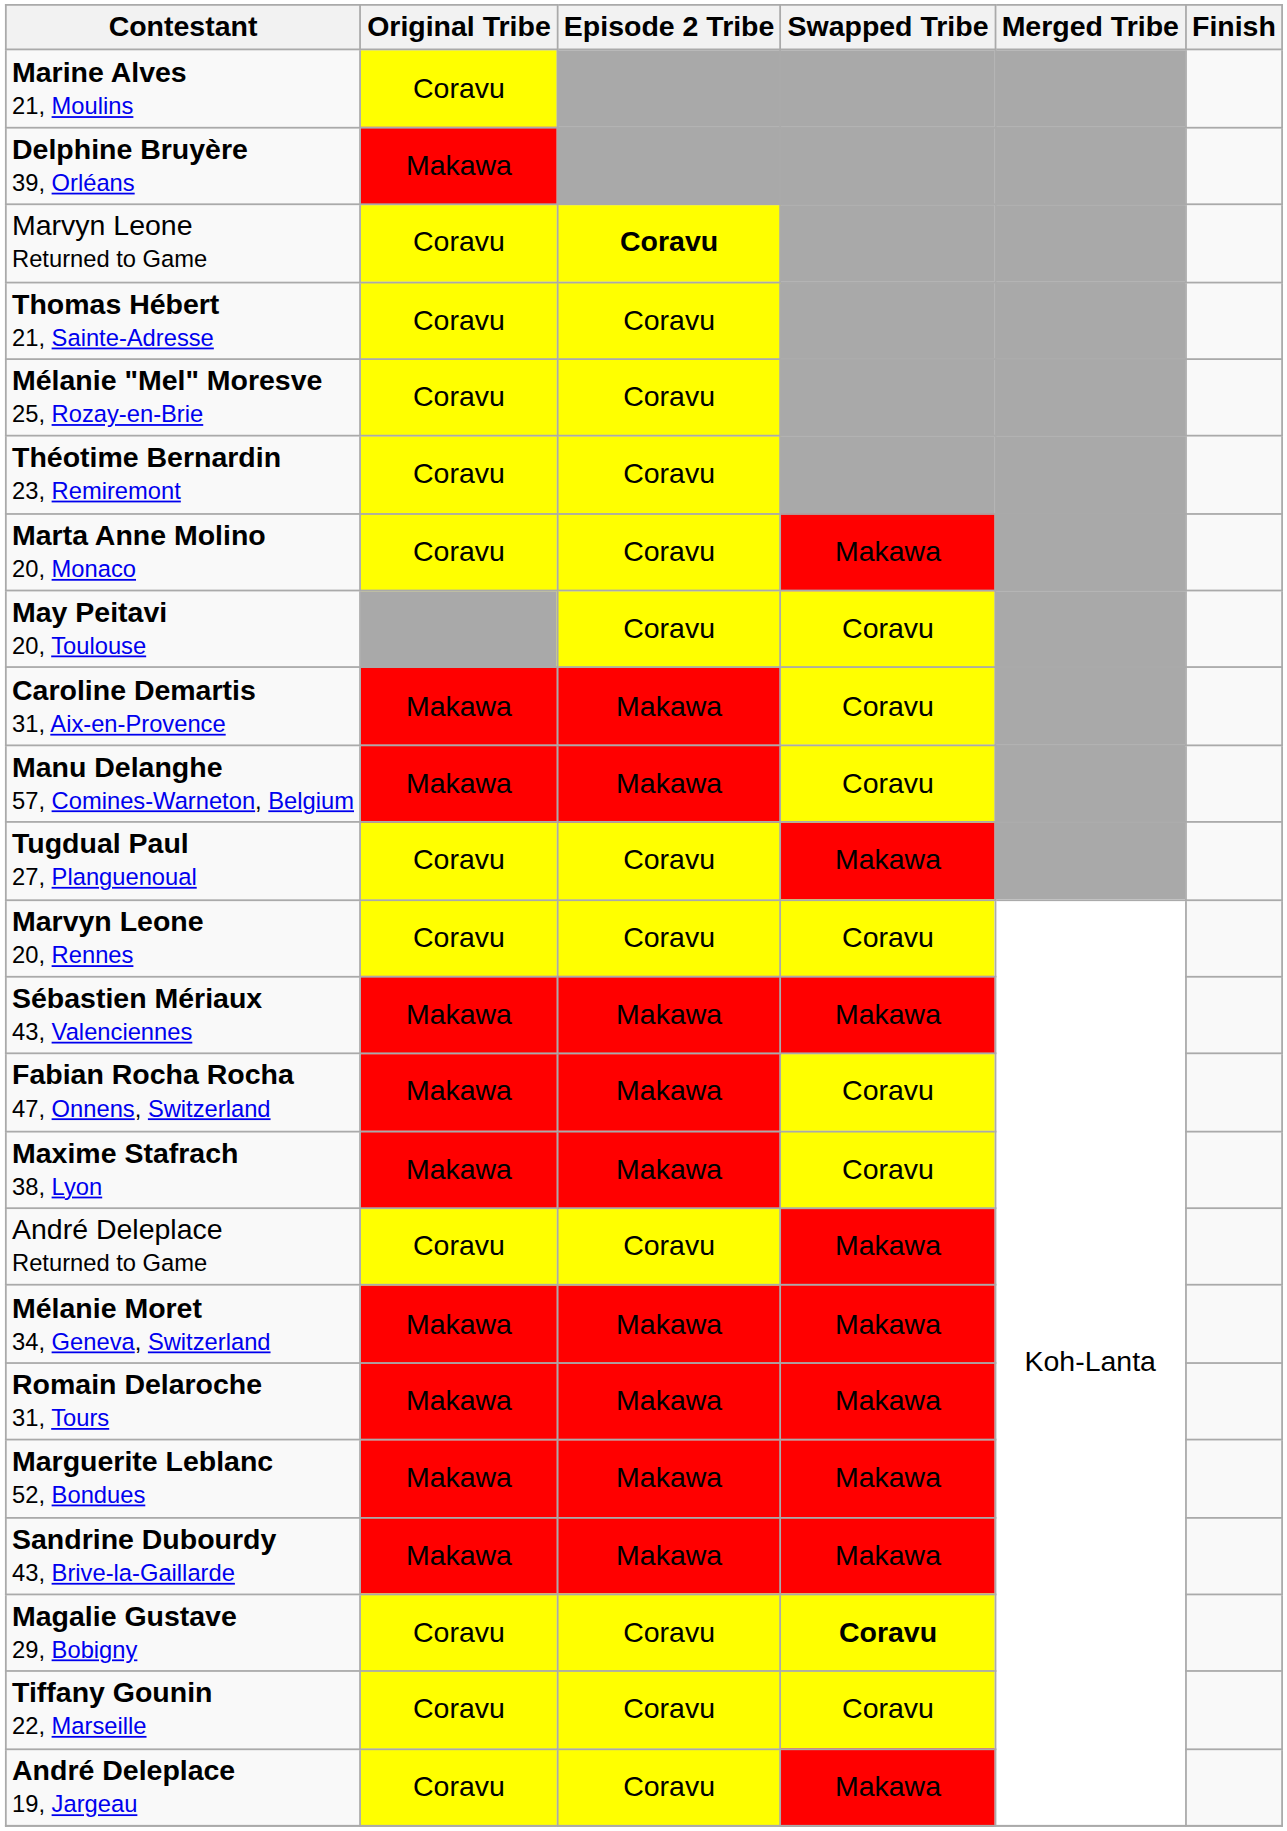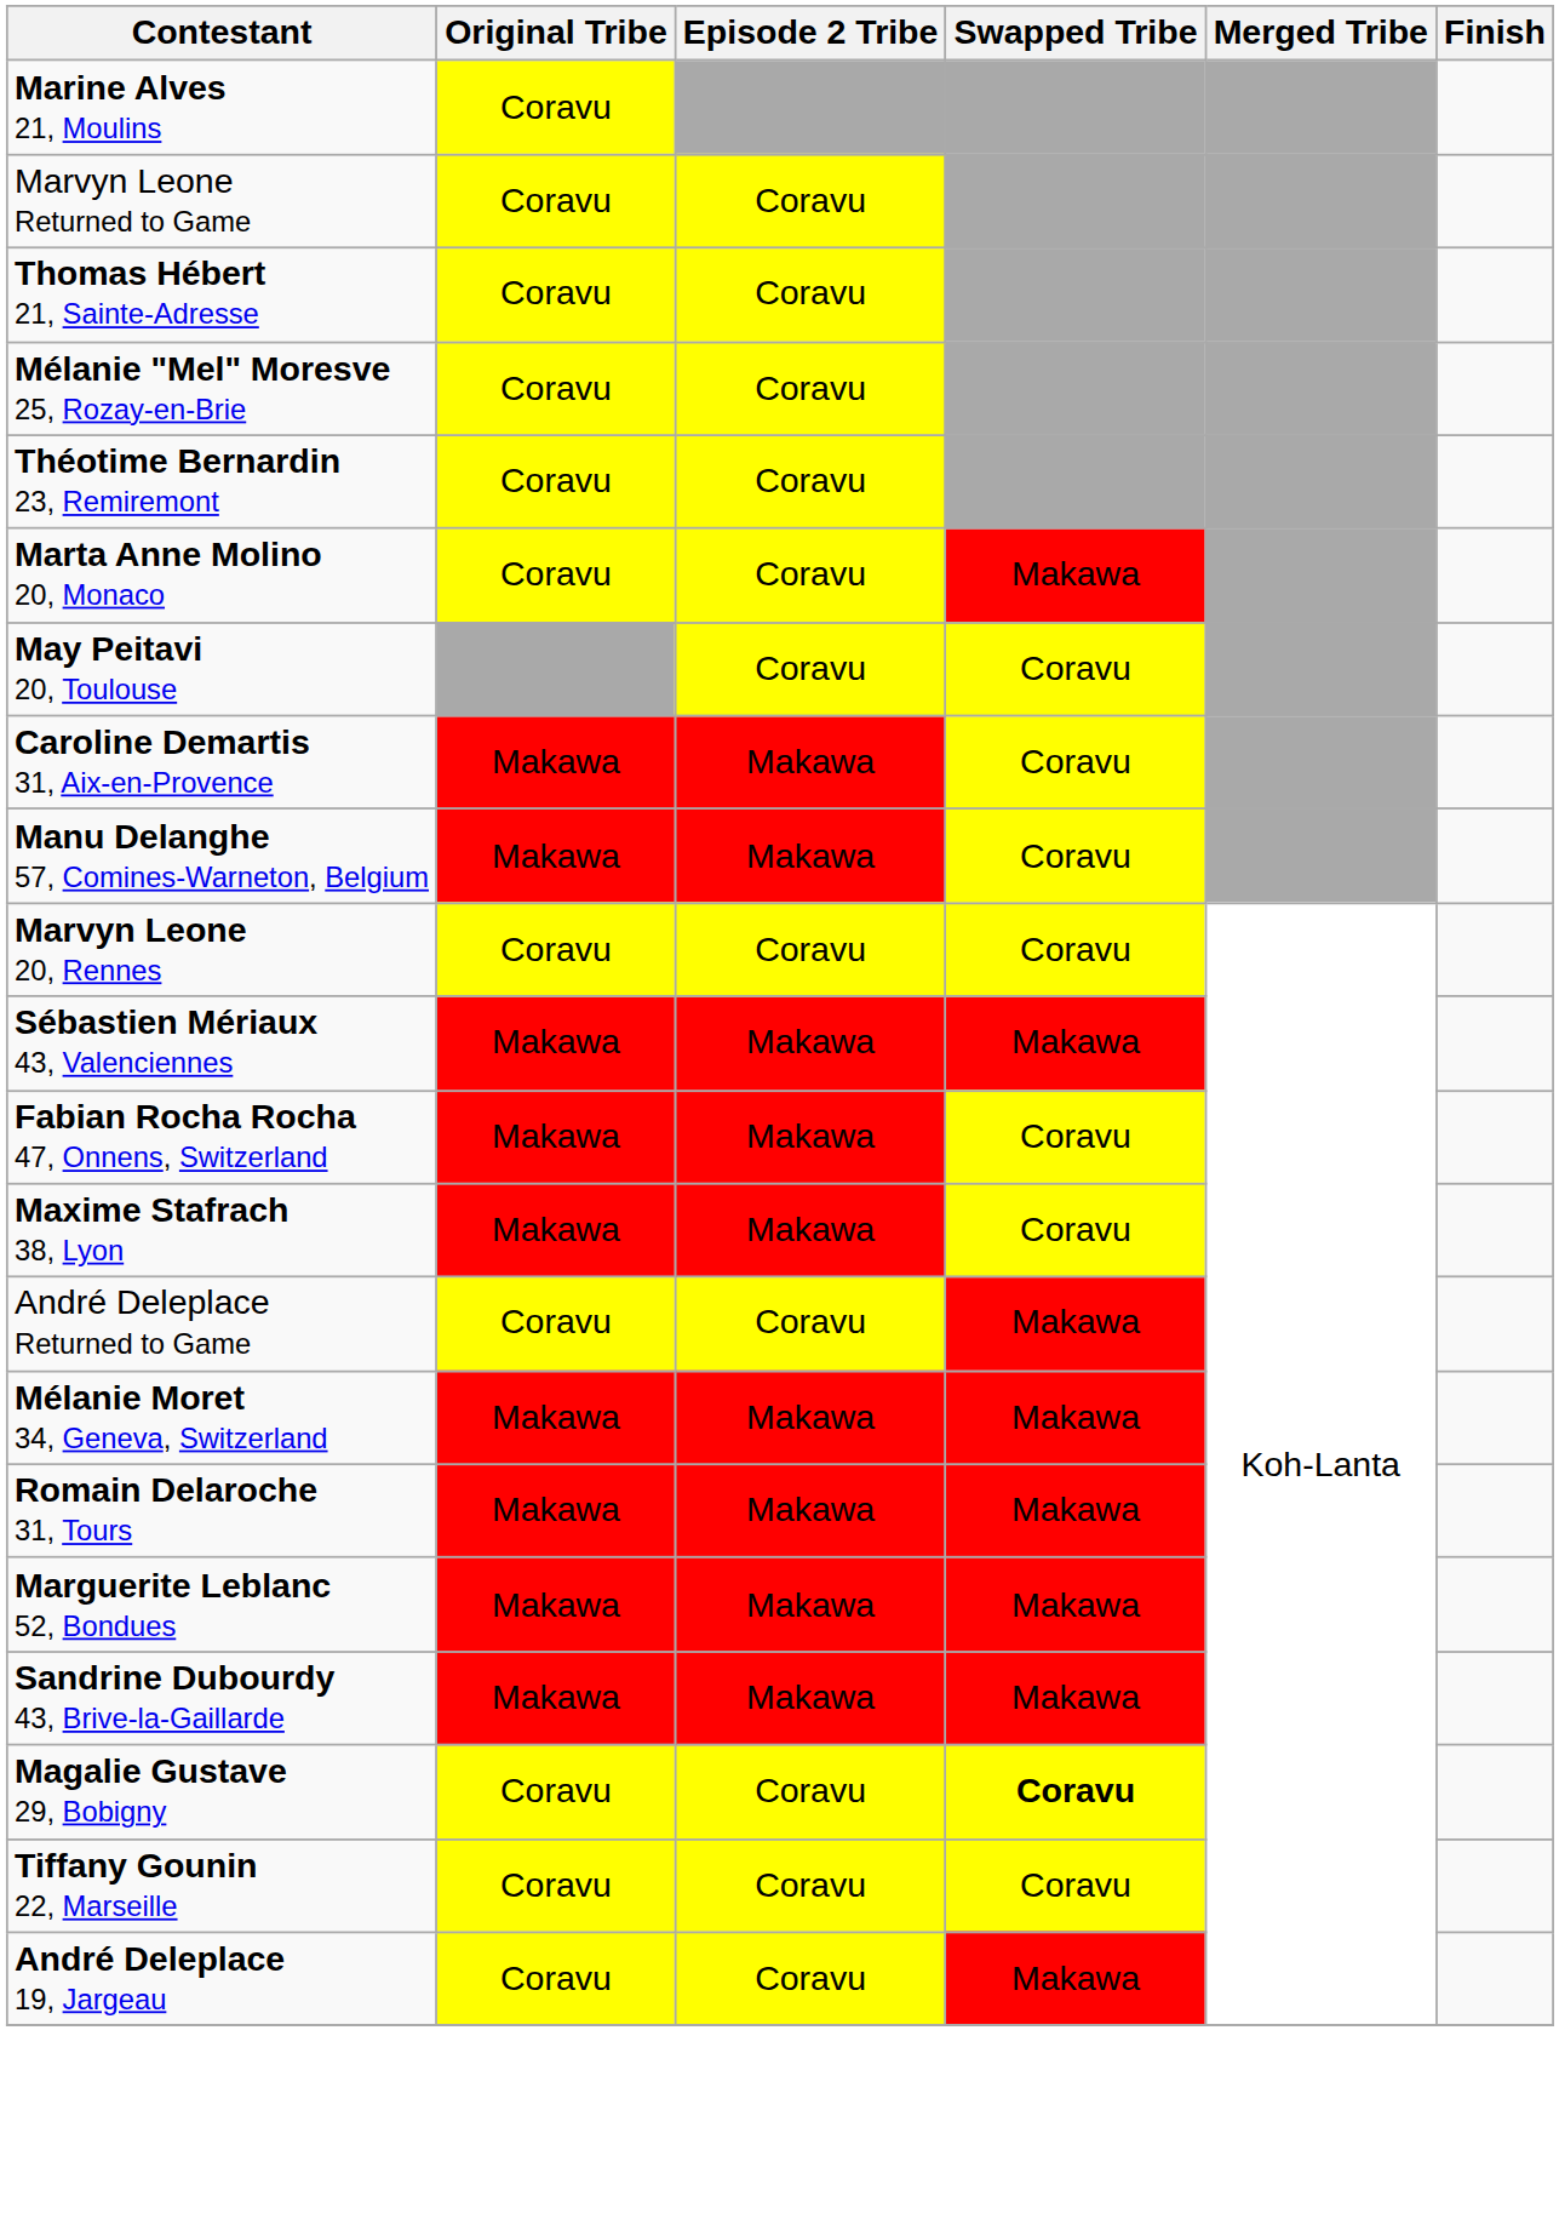 <table class="wikitable" style="margin:auto; text-align:center">
 <tr>
 <th>Contestant</th>
 <th>Original Tribe</th>
 <th>Episode 2 Tribe</th>
 <th>Swapped Tribe</th>
 <th>Merged Tribe</th>
 <th>Finish</th>
 </tr>
 <tr>
 <td align="left"><strong>Marine Alves</strong><br><small>21, <a href='#'>Moulins</a></small></td>
 <td bgcolor="yellow">Coravu</td>
 <td bgcolor="darkgray"></td>
 <td bgcolor="darkgray"></td>
 <td bgcolor="darkgray"></td>
 <td></td>
 </tr>
 <tr>
-<td align="left"><strong>Delphine Bruyère</strong><br><small>39, <a href='#'>Orléans</a></small></td>
-<td bgcolor="red">Makawa</td>
-<td bgcolor="darkgray"></td>
-<td bgcolor="darkgray"></td>
-<td bgcolor="darkgray"></td>
-<td></td>
-</tr>
-<tr>
 <td align="left">Marvyn Leone<br><small>Returned to Game</small></td>
 <td bgcolor="yellow">Coravu</td>
-<td bgcolor="yellow"><strong>Coravu</strong></td>
+<td bgcolor="yellow">Coravu</td>
 <td bgcolor="darkgray"></td>
 <td bgcolor="darkgray"></td>
 <td></td>
 </tr>
 <tr>
 <td align="left"><strong>Thomas Hébert</strong><br><small>21, <a href='#'>Sainte-Adresse</a></small></td>
 <td bgcolor="yellow">Coravu</td>
 <td bgcolor="yellow">Coravu</td>
 <td bgcolor="darkgray"></td>
 <td bgcolor="darkgray"></td>
 <td></td>
 </tr>
 <tr>
 <td align="left"><strong>Mélanie "Mel" Moresve</strong><br><small>25, <a href='#'>Rozay-en-Brie</a></small></td>
 <td bgcolor="yellow">Coravu</td>
 <td bgcolor="yellow">Coravu</td>
 <td bgcolor="darkgray"></td>
 <td bgcolor="darkgray"></td>
 <td></td>
 </tr>
 <tr>
 <td align="left"><strong>Théotime Bernardin</strong><br><small>23, <a href='#'>Remiremont</a></small></td>
 <td bgcolor="yellow">Coravu</td>
 <td bgcolor="yellow">Coravu</td>
 <td bgcolor="darkgray"></td>
 <td bgcolor="darkgray"></td>
 <td></td>
 </tr>
 <tr>
 <td align="left"><strong>Marta Anne Molino</strong><br><small>20, <a href='#'>Monaco</a></small></td>
 <td bgcolor="yellow">Coravu</td>
 <td bgcolor="yellow">Coravu</td>
 <td bgcolor="red">Makawa</td>
 <td bgcolor="darkgray"></td>
 <td></td>
 </tr>
 <tr>
 <td align="left"><strong>May Peitavi</strong><br><small>20, <a href='#'>Toulouse</a></small></td>
 <td bgcolor="darkgray"></td>
 <td bgcolor="yellow">Coravu</td>
 <td bgcolor="yellow">Coravu</td>
 <td bgcolor="darkgray"></td>
 <td></td>
 </tr>
 <tr>
 <td align="left"><strong>Caroline Demartis</strong><br><small>31, <a href='#'>Aix-en-Provence</a></small></td>
 <td bgcolor="red">Makawa</td>
 <td bgcolor="red">Makawa</td>
 <td bgcolor="yellow">Coravu</td>
 <td bgcolor="darkgray"></td>
 <td></td>
 </tr>
 <tr>
 <td align="left"><strong>Manu Delanghe</strong><br><small>57, <a href='#'>Comines-Warneton</a>, <a href='#'>Belgium</a></small></td>
 <td bgcolor="red">Makawa</td>
 <td bgcolor="red">Makawa</td>
 <td bgcolor="yellow">Coravu</td>
-<td bgcolor="darkgray"></td>
-<td></td>
-</tr>
-<tr>
-<td align="left"><strong>Tugdual Paul</strong><br><small>27, <a href='#'>Planguenoual</a></small></td>
-<td bgcolor="yellow">Coravu</td>
-<td bgcolor="yellow">Coravu</td>
-<td bgcolor="red">Makawa</td>
 <td bgcolor="darkgray"></td>
 <td></td>
 </tr>
 <tr>
 <td align="left"><strong>Marvyn Leone</strong><br><small>20, <a href='#'>Rennes</a></small></td>
 <td bgcolor="yellow">Coravu</td>
 <td bgcolor="yellow">Coravu</td>
 <td bgcolor="yellow">Coravu</td>
 <td bgcolor="white" rowspan=12>Koh-Lanta</td>
 <td></td>
 </tr>
 <tr>
 <td align="left"><strong>Sébastien Mériaux</strong><br><small>43, <a href='#'>Valenciennes</a></small></td>
 <td bgcolor="red">Makawa</td>
 <td bgcolor="red">Makawa</td>
 <td bgcolor="red">Makawa</td>
 <td></td>
 </tr>
 <tr>
 <td align="left"><strong>Fabian Rocha Rocha</strong><br><small>47, <a href='#'>Onnens</a>, <a href='#'>Switzerland</a></small></td>
 <td bgcolor="red">Makawa</td>
 <td bgcolor="red">Makawa</td>
 <td bgcolor="yellow">Coravu</td>
 <td></td>
 </tr>
 <tr>
 <td align="left"><strong>Maxime Stafrach</strong><br><small>38, <a href='#'>Lyon</a></small></td>
 <td bgcolor="red">Makawa</td>
 <td bgcolor="red">Makawa</td>
 <td bgcolor="yellow">Coravu</td>
 <td></td>
 </tr>
 <tr>
 <td align="left">André Deleplace<br><small>Returned to Game</small></td>
 <td bgcolor="yellow">Coravu</td>
 <td bgcolor="yellow">Coravu</td>
 <td bgcolor="red">Makawa</td>
 <td></td>
 </tr>
 <tr>
 <td align="left"><strong>Mélanie Moret</strong><br><small>34, <a href='#'>Geneva</a>, <a href='#'>Switzerland</a></small></td>
 <td bgcolor="red">Makawa</td>
 <td bgcolor="red">Makawa</td>
 <td bgcolor="red">Makawa</td>
 <td></td>
 </tr>
 <tr>
 <td align="left"><strong>Romain Delaroche</strong><br><small>31, <a href='#'>Tours</a></small></td>
 <td bgcolor="red">Makawa</td>
 <td bgcolor="red">Makawa</td>
 <td bgcolor="red">Makawa</td>
 <td></td>
 </tr>
 <tr>
 <td align="left"><strong>Marguerite Leblanc</strong><br><small>52, <a href='#'>Bondues</a></small></td>
 <td bgcolor="red">Makawa</td>
 <td bgcolor="red">Makawa</td>
 <td bgcolor="red">Makawa</td>
 <td></td>
 </tr>
 <tr>
 <td align="left"><strong>Sandrine Dubourdy</strong><br><small>43, <a href='#'>Brive-la-Gaillarde</a></small></td>
 <td bgcolor="red">Makawa</td>
 <td bgcolor="red">Makawa</td>
 <td bgcolor="red">Makawa</td>
 <td></td>
 </tr>
 <tr>
 <td align="left"><strong>Magalie Gustave</strong><br><small>29, <a href='#'>Bobigny</a></small></td>
 <td bgcolor="yellow">Coravu</td>
 <td bgcolor="yellow">Coravu</td>
 <td bgcolor="yellow"><strong>Coravu</strong></td>
 <td></td>
 </tr>
 <tr>
 <td align="left"><strong>Tiffany Gounin</strong><br><small>22, <a href='#'>Marseille</a></small></td>
 <td bgcolor="yellow">Coravu</td>
 <td bgcolor="yellow">Coravu</td>
 <td bgcolor="yellow">Coravu</td>
 <td></td>
 </tr>
 <tr>
 <td align="left"><strong>André Deleplace</strong><br><small>19, <a href='#'>Jargeau</a></small></td>
 <td bgcolor="yellow">Coravu</td>
 <td bgcolor="yellow">Coravu</td>
 <td bgcolor="red">Makawa</td>
 <td></td>
 </tr>
 <tr>
 </tr>
 </table>
